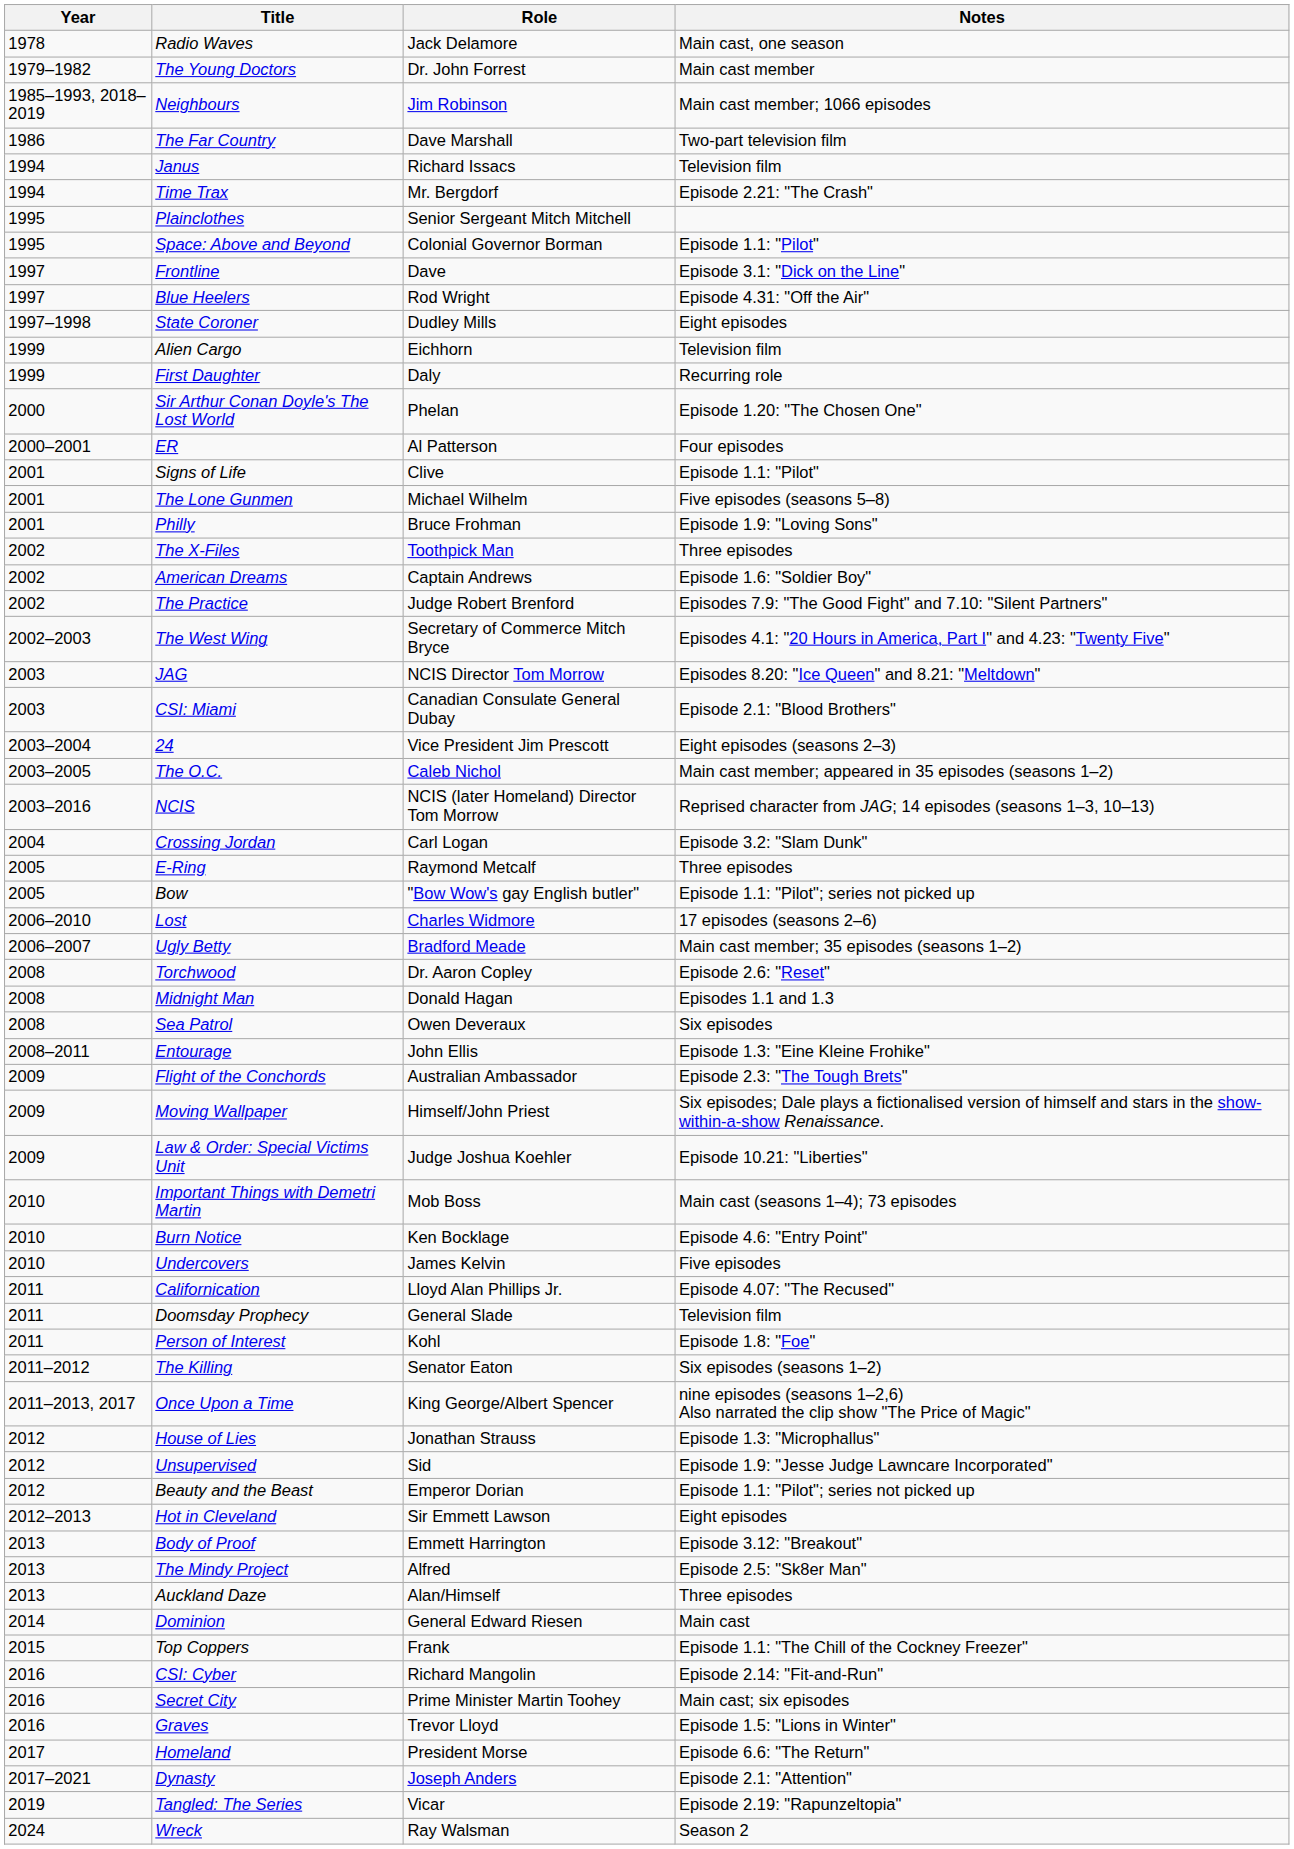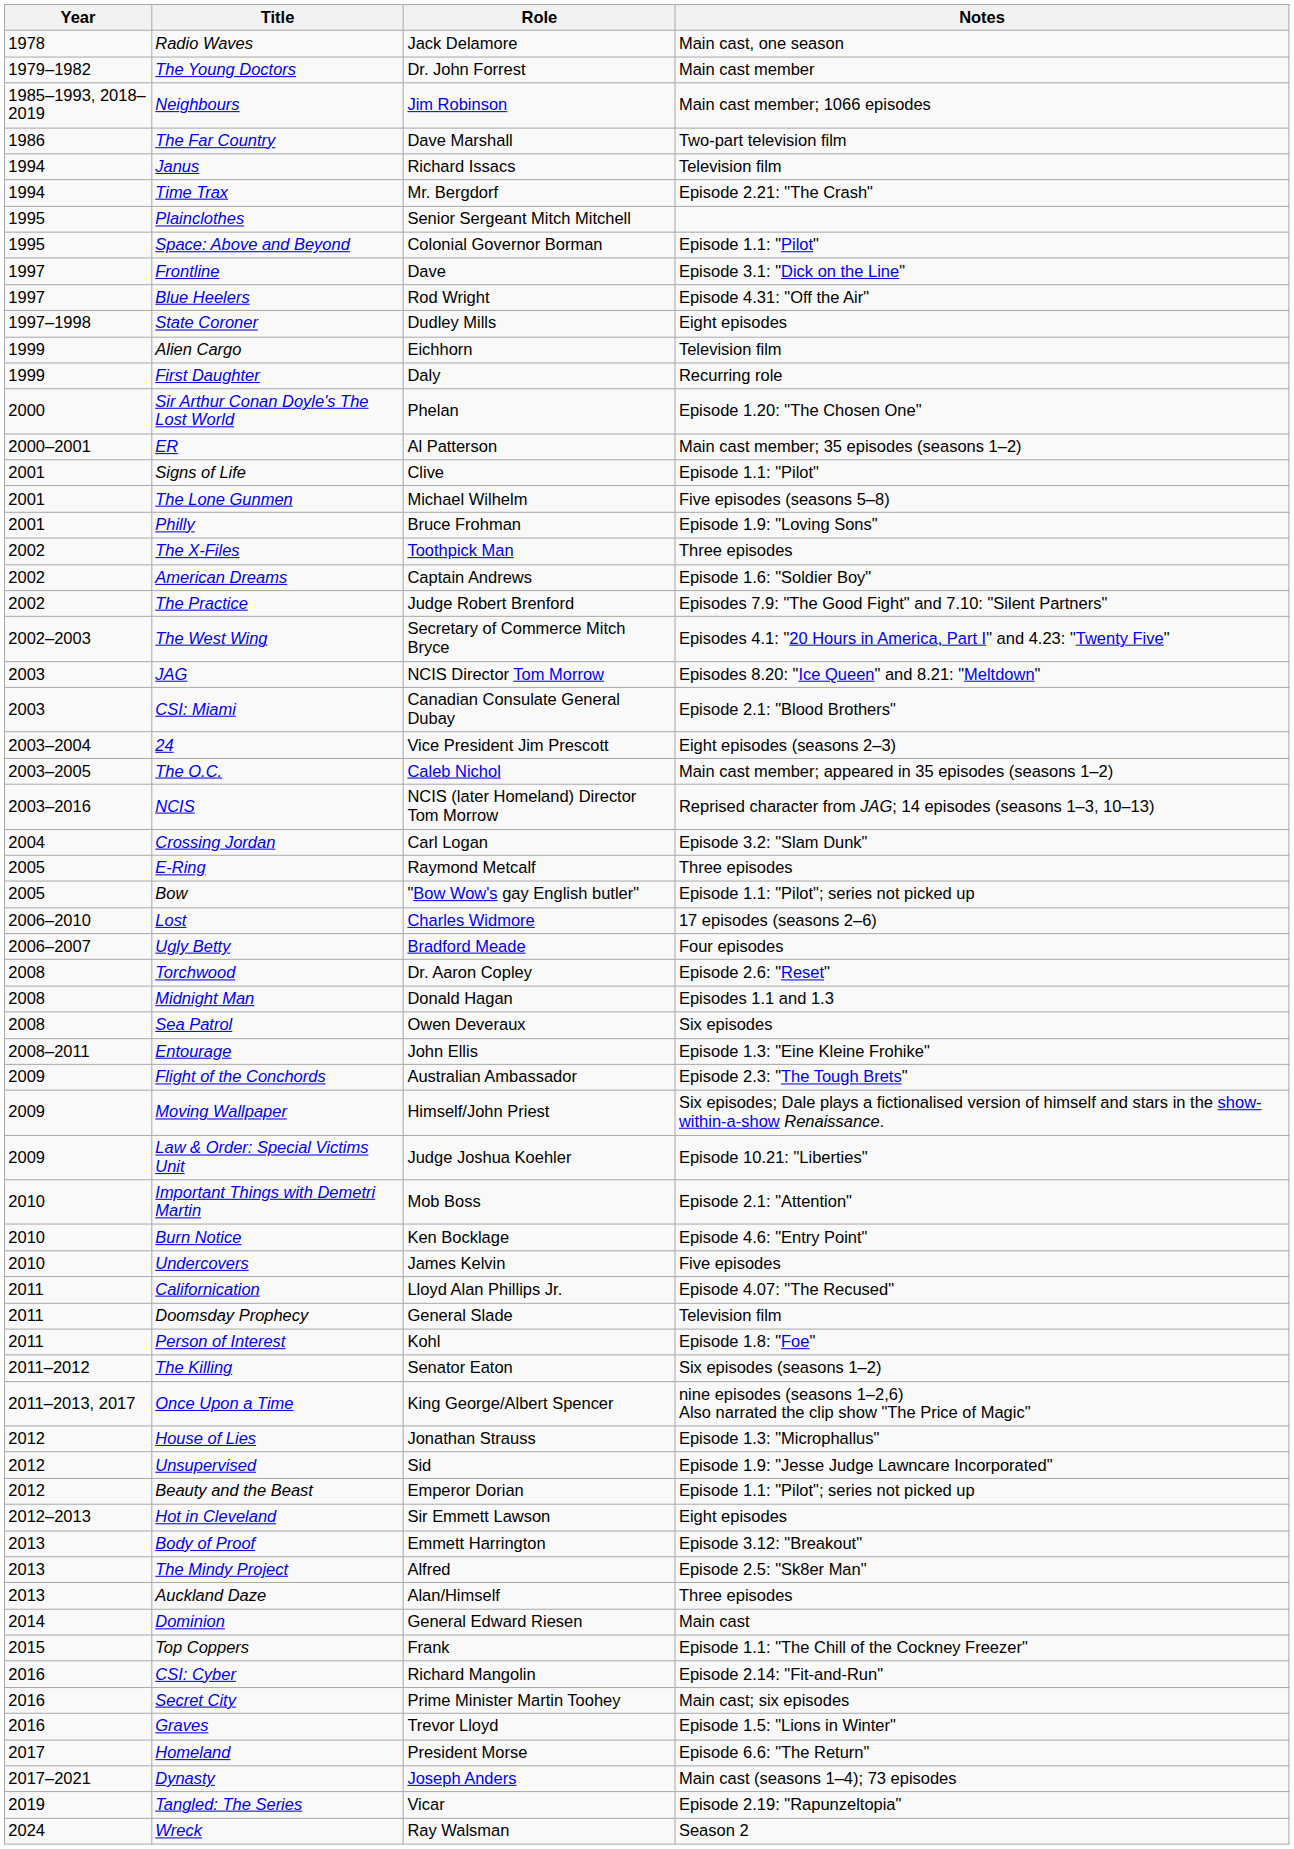 <table class="wikitable sortable">
 <tr>
 <th>Year</th>
 <th>Title</th>
 <th>Role</th>
 <th class="unsortable">Notes</th>
 </tr>
 <tr>
 <td>1978</td>
 <td><em>Radio Waves</em></td>
 <td>Jack Delamore</td>
 <td>Main cast, one season</td>
 </tr>
 <tr>
 <td>1979–1982</td>
 <td><em><a href='#'>The Young Doctors</a></em></td>
 <td>Dr. John Forrest</td>
 <td>Main cast member</td>
 </tr>
 <tr>
 <td>1985–1993, 2018–2019</td>
 <td><em><a href='#'>Neighbours</a></em></td>
 <td><a href='#'>Jim Robinson</a></td>
 <td>Main cast member; 1066 episodes</td>
 </tr>
 <tr>
 <td>1986</td>
 <td><em><a href='#'>The Far Country</a></em></td>
 <td>Dave Marshall</td>
 <td>Two-part television film</td>
 </tr>
 <tr>
 <td>1994</td>
 <td><em><a href='#'>Janus</a></em></td>
 <td>Richard Issacs</td>
 <td>Television film</td>
 </tr>
 <tr>
 <td>1994</td>
 <td><em><a href='#'>Time Trax</a></em></td>
 <td>Mr. Bergdorf</td>
 <td>Episode 2.21: "The Crash"</td>
 </tr>
 <tr>
 <td>1995</td>
 <td><em><a href='#'>Plainclothes</a></em></td>
 <td>Senior Sergeant Mitch Mitchell</td>
 <td></td>
 </tr>
 <tr>
 <td>1995</td>
 <td><em><a href='#'>Space: Above and Beyond</a></em></td>
 <td>Colonial Governor Borman</td>
 <td>Episode 1.1: "<a href='#'>Pilot</a>"</td>
 </tr>
 <tr>
 <td>1997</td>
 <td><em><a href='#'>Frontline</a></em></td>
 <td>Dave</td>
 <td>Episode 3.1: "<a href='#'>Dick on the Line</a>"</td>
 </tr>
 <tr>
 <td>1997</td>
 <td><em><a href='#'>Blue Heelers</a></em></td>
 <td>Rod Wright</td>
 <td>Episode 4.31: "Off the Air"</td>
 </tr>
 <tr>
 <td>1997–1998</td>
 <td><em><a href='#'>State Coroner</a></em></td>
 <td>Dudley Mills</td>
 <td>Eight episodes</td>
 </tr>
 <tr>
 <td>1999</td>
 <td><em>Alien Cargo</em></td>
 <td>Eichhorn</td>
 <td>Television film</td>
 </tr>
 <tr>
 <td>1999</td>
 <td><em><a href='#'>First Daughter</a></em></td>
 <td>Daly</td>
 <td>Recurring role</td>
 </tr>
 <tr>
 <td>2000</td>
 <td><em><a href='#'>Sir Arthur Conan Doyle's The Lost World</a></em></td>
 <td>Phelan</td>
 <td>Episode 1.20: "The Chosen One"</td>
 </tr>
 <tr>
 <td>2000–2001</td>
 <td><em><a href='#'>ER</a></em></td>
 <td>Al Patterson</td>
-<td>Four episodes</td>
+<td>Main cast member; 35 episodes (seasons 1–2)</td>
 </tr>
 <tr>
 <td>2001</td>
 <td><em>Signs of Life</em></td>
 <td>Clive</td>
 <td>Episode 1.1: "Pilot"</td>
 </tr>
 <tr>
 <td>2001</td>
 <td><em><a href='#'>The Lone Gunmen</a></em></td>
 <td>Michael Wilhelm</td>
 <td>Five episodes (seasons 5–8)</td>
 </tr>
 <tr>
 <td>2001</td>
 <td><em><a href='#'>Philly</a></em></td>
 <td>Bruce Frohman</td>
 <td>Episode 1.9: "Loving Sons"</td>
 </tr>
 <tr>
 <td>2002</td>
 <td><em><a href='#'>The X-Files</a></em></td>
 <td><a href='#'>Toothpick Man</a></td>
 <td>Three episodes</td>
 </tr>
 <tr>
 <td>2002</td>
 <td><em><a href='#'>American Dreams</a></em></td>
 <td>Captain Andrews</td>
 <td>Episode 1.6: "Soldier Boy"</td>
 </tr>
 <tr>
 <td>2002</td>
 <td><em><a href='#'>The Practice</a></em></td>
 <td>Judge Robert Brenford</td>
 <td>Episodes 7.9: "The Good Fight" and 7.10: "Silent Partners"</td>
 </tr>
 <tr>
 <td>2002–2003</td>
 <td><em><a href='#'>The West Wing</a></em></td>
 <td>Secretary of Commerce Mitch Bryce</td>
 <td>Episodes 4.1: "<a href='#'>20 Hours in America, Part I</a>" and 4.23: "<a href='#'>Twenty Five</a>"</td>
 </tr>
 <tr>
 <td>2003</td>
 <td><em><a href='#'>JAG</a></em></td>
 <td>NCIS Director <a href='#'>Tom Morrow</a></td>
 <td>Episodes 8.20: "<a href='#'>Ice Queen</a>" and 8.21: "<a href='#'>Meltdown</a>"</td>
 </tr>
 <tr>
 <td>2003</td>
 <td><em><a href='#'>CSI: Miami</a></em></td>
 <td>Canadian Consulate General Dubay</td>
 <td>Episode 2.1: "Blood Brothers"</td>
 </tr>
 <tr>
 <td>2003–2004</td>
 <td><em><a href='#'>24</a></em></td>
 <td>Vice President Jim Prescott</td>
 <td>Eight episodes (seasons 2–3)</td>
 </tr>
 <tr>
 <td>2003–2005</td>
 <td><em><a href='#'>The O.C.</a></em></td>
 <td><a href='#'>Caleb Nichol</a></td>
 <td>Main cast member; appeared in 35 episodes (seasons 1–2)</td>
 </tr>
 <tr>
 <td>2003–2016</td>
 <td><em><a href='#'>NCIS</a></em></td>
 <td>NCIS (later Homeland) Director Tom Morrow</td>
 <td>Reprised character from <em>JAG</em>; 14 episodes (seasons 1–3, 10–13)</td>
 </tr>
 <tr>
 <td>2004</td>
 <td><em><a href='#'>Crossing Jordan</a></em></td>
 <td>Carl Logan</td>
 <td>Episode 3.2: "Slam Dunk"</td>
 </tr>
 <tr>
 <td>2005</td>
 <td><em><a href='#'>E-Ring</a></em></td>
 <td>Raymond Metcalf</td>
 <td>Three episodes</td>
 </tr>
 <tr>
 <td>2005</td>
 <td><em>Bow</em></td>
 <td>"<a href='#'>Bow Wow's</a> gay English butler"</td>
 <td>Episode 1.1: "Pilot"; series not picked up</td>
 </tr>
 <tr>
 <td>2006–2010</td>
 <td><em><a href='#'>Lost</a></em></td>
 <td><a href='#'>Charles Widmore</a></td>
 <td>17 episodes (seasons 2–6)</td>
 </tr>
 <tr>
 <td>2006–2007</td>
 <td><em><a href='#'>Ugly Betty</a></em></td>
 <td><a href='#'>Bradford Meade</a></td>
-<td>Main cast member; 35 episodes (seasons 1–2)</td>
+<td>Four episodes</td>
 </tr>
 <tr>
 <td>2008</td>
 <td><em><a href='#'>Torchwood</a></em></td>
 <td>Dr. Aaron Copley</td>
 <td>Episode 2.6: "<a href='#'>Reset</a>"</td>
 </tr>
 <tr>
 <td>2008</td>
 <td><em><a href='#'>Midnight Man</a></em></td>
 <td>Donald Hagan</td>
 <td>Episodes 1.1 and 1.3</td>
 </tr>
 <tr>
 <td>2008</td>
 <td><em><a href='#'>Sea Patrol</a></em></td>
 <td>Owen Deveraux</td>
 <td>Six episodes</td>
 </tr>
 <tr>
 <td>2008–2011</td>
 <td><em><a href='#'>Entourage</a></em></td>
 <td>John Ellis</td>
 <td>Episode 1.3: "Eine Kleine Frohike"</td>
 </tr>
 <tr>
 <td>2009</td>
 <td><em><a href='#'>Flight of the Conchords</a></em></td>
 <td>Australian Ambassador</td>
 <td>Episode 2.3: "<a href='#'>The Tough Brets</a>"</td>
 </tr>
 <tr>
 <td>2009</td>
 <td><em><a href='#'>Moving Wallpaper</a></em></td>
 <td>Himself/John Priest</td>
 <td>Six episodes; Dale plays a fictionalised version of himself and stars in the <a href='#'>show-within-a-show</a> <em>Renaissance</em>.</td>
 </tr>
 <tr>
 <td>2009</td>
 <td><em><a href='#'>Law & Order: Special Victims Unit</a></em></td>
 <td>Judge Joshua Koehler</td>
 <td>Episode 10.21: "Liberties"</td>
 </tr>
 <tr>
 <td>2010</td>
 <td><em><a href='#'>Important Things with Demetri Martin</a></em></td>
 <td>Mob Boss</td>
-<td>Main cast (seasons 1–4); 73 episodes</td>
+<td>Episode 2.1: "Attention"</td>
 </tr>
 <tr>
 <td>2010</td>
 <td><em><a href='#'>Burn Notice</a></em></td>
 <td>Ken Bocklage</td>
 <td>Episode 4.6: "Entry Point"</td>
 </tr>
 <tr>
 <td>2010</td>
 <td><em><a href='#'>Undercovers</a></em></td>
 <td>James Kelvin</td>
 <td>Five episodes</td>
 </tr>
 <tr>
 <td>2011</td>
 <td><em><a href='#'>Californication</a></em></td>
 <td>Lloyd Alan Phillips Jr.</td>
 <td>Episode 4.07: "The Recused"</td>
 </tr>
 <tr>
 <td>2011</td>
 <td><em>Doomsday Prophecy</em></td>
 <td>General Slade</td>
 <td>Television film</td>
 </tr>
 <tr>
 <td>2011</td>
 <td><em><a href='#'>Person of Interest</a></em></td>
 <td>Kohl</td>
 <td>Episode 1.8: "<a href='#'>Foe</a>"</td>
 </tr>
 <tr>
 <td>2011–2012</td>
 <td><em><a href='#'>The Killing</a></em></td>
 <td>Senator Eaton</td>
 <td>Six episodes (seasons 1–2)</td>
 </tr>
 <tr>
 <td>2011–2013, 2017</td>
 <td><em><a href='#'>Once Upon a Time</a></em></td>
 <td>King George/Albert Spencer</td>
 <td>nine episodes (seasons 1–2,6)<br>Also narrated the clip show "The Price of Magic"</td>
 </tr>
 <tr>
 <td>2012</td>
 <td><em><a href='#'>House of Lies</a></em></td>
 <td>Jonathan Strauss</td>
 <td>Episode 1.3: "Microphallus"</td>
 </tr>
 <tr>
 <td>2012</td>
 <td><em><a href='#'>Unsupervised</a></em></td>
 <td>Sid</td>
 <td>Episode 1.9: "Jesse Judge Lawncare Incorporated"</td>
 </tr>
 <tr>
 <td>2012</td>
 <td><em>Beauty and the Beast</em></td>
 <td>Emperor Dorian</td>
 <td>Episode 1.1: "Pilot"; series not picked up</td>
 </tr>
 <tr>
 <td>2012–2013</td>
 <td><em><a href='#'>Hot in Cleveland</a></em></td>
 <td>Sir Emmett Lawson</td>
 <td>Eight episodes</td>
 </tr>
 <tr>
 <td>2013</td>
 <td><em><a href='#'>Body of Proof</a></em></td>
 <td>Emmett Harrington</td>
 <td>Episode 3.12: "Breakout"</td>
 </tr>
 <tr>
 <td>2013</td>
 <td><em><a href='#'>The Mindy Project</a></em></td>
 <td>Alfred</td>
 <td>Episode 2.5: "Sk8er Man"</td>
 </tr>
 <tr>
 <td>2013</td>
 <td><em>Auckland Daze</em></td>
 <td>Alan/Himself</td>
 <td>Three episodes</td>
 </tr>
 <tr>
 <td>2014</td>
 <td><em><a href='#'>Dominion</a></em></td>
 <td>General Edward Riesen</td>
 <td>Main cast</td>
 </tr>
 <tr>
 <td>2015</td>
 <td><em>Top Coppers</em></td>
 <td>Frank</td>
 <td>Episode 1.1: "The Chill of the Cockney Freezer"</td>
 </tr>
 <tr>
 <td>2016</td>
 <td><em><a href='#'>CSI: Cyber</a></em></td>
 <td>Richard Mangolin</td>
 <td>Episode 2.14: "Fit-and-Run"</td>
 </tr>
 <tr>
 <td>2016</td>
 <td><em><a href='#'>Secret City</a></em></td>
 <td>Prime Minister Martin Toohey</td>
 <td>Main cast; six episodes</td>
 </tr>
 <tr>
 <td>2016</td>
 <td><em><a href='#'>Graves</a></em></td>
 <td>Trevor Lloyd</td>
 <td>Episode 1.5: "Lions in Winter"</td>
 </tr>
 <tr>
 <td>2017</td>
 <td><em><a href='#'>Homeland</a></em></td>
 <td>President Morse</td>
 <td>Episode 6.6: "The Return"</td>
 </tr>
 <tr>
 <td>2017–2021</td>
 <td><em><a href='#'>Dynasty</a></em></td>
 <td><a href='#'>Joseph Anders</a></td>
-<td>Episode 2.1: "Attention"</td>
+<td>Main cast (seasons 1–4); 73 episodes</td>
 </tr>
 <tr>
 <td>2019</td>
 <td><em><a href='#'>Tangled: The Series</a></em></td>
 <td>Vicar</td>
 <td>Episode 2.19: "Rapunzeltopia"</td>
 </tr>
 <tr>
 <td>2024</td>
 <td><em><a href='#'>Wreck</a></em></td>
 <td>Ray Walsman</td>
 <td>Season 2</td>
 </tr>
 </table>
